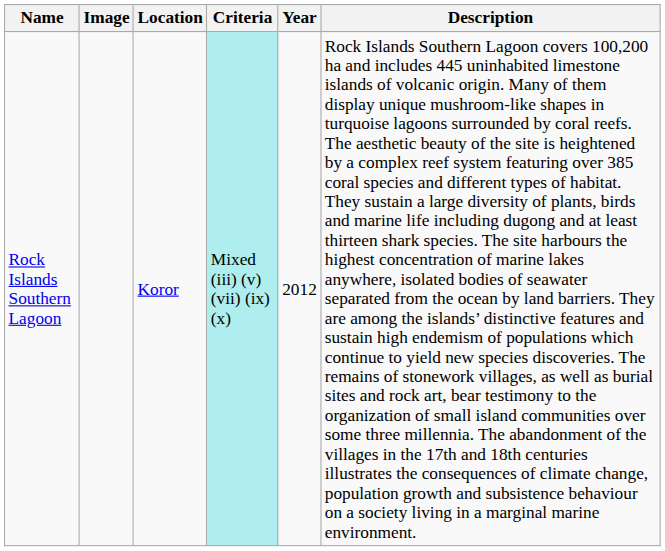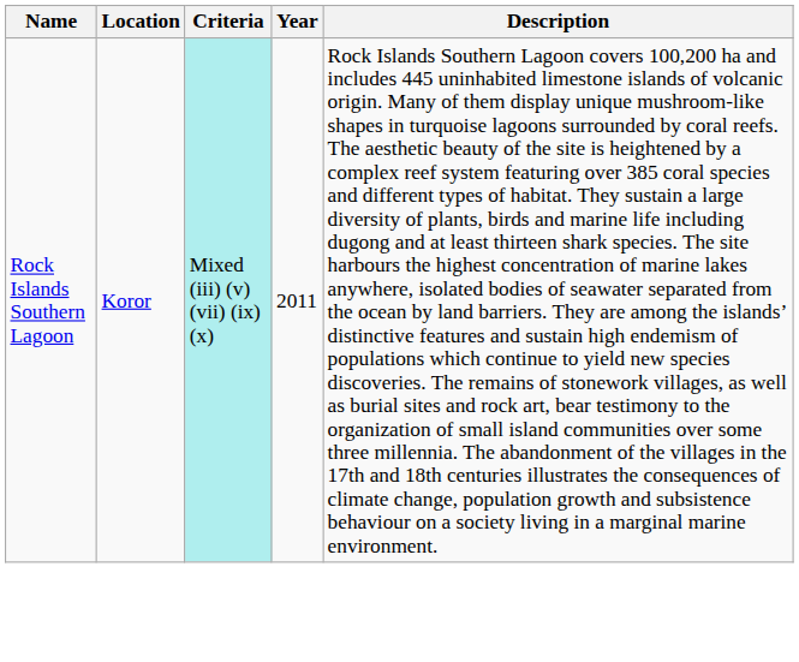 <table class="wikitable sortable">
 <tr>
 <th>Name</th>
-<th>Image</th>
 <th>Location</th>
 <th>Criteria</th>
 <th>Year</th>
 <th><strong>Description</strong></th>
 </tr>
 <tr>
 <td><a href='#'>Rock Islands Southern Lagoon</a></td>
-<td></td>
 <td><a href='#'>Koror</a><br></td>
 <td style="background: paleturquoise;">Mixed (iii) (v) (vii) (ix) (x)</td>
-<td>2012</td>
+<td>2011</td>
 <td>Rock Islands Southern Lagoon covers 100,200 ha and includes 445 uninhabited limestone islands of volcanic origin. Many of them display unique mushroom-like shapes in turquoise lagoons surrounded by coral reefs. The aesthetic beauty of the site is heightened by a complex reef system featuring over 385 coral species and different types of habitat. They sustain a large diversity of plants, birds and marine life including dugong and at least thirteen shark species. The site harbours the highest concentration of marine lakes anywhere, isolated bodies of seawater separated from the ocean by land barriers. They are among the islands’ distinctive features and sustain high endemism of populations which continue to yield new species discoveries. The remains of stonework villages, as well as burial sites and rock art, bear testimony to the organization of small island communities over some three millennia. The abandonment of the villages in the 17th and 18th centuries illustrates the consequences of climate change, population growth and subsistence behaviour on a society living in a marginal marine environment.</td>
 </tr>
 </table>
